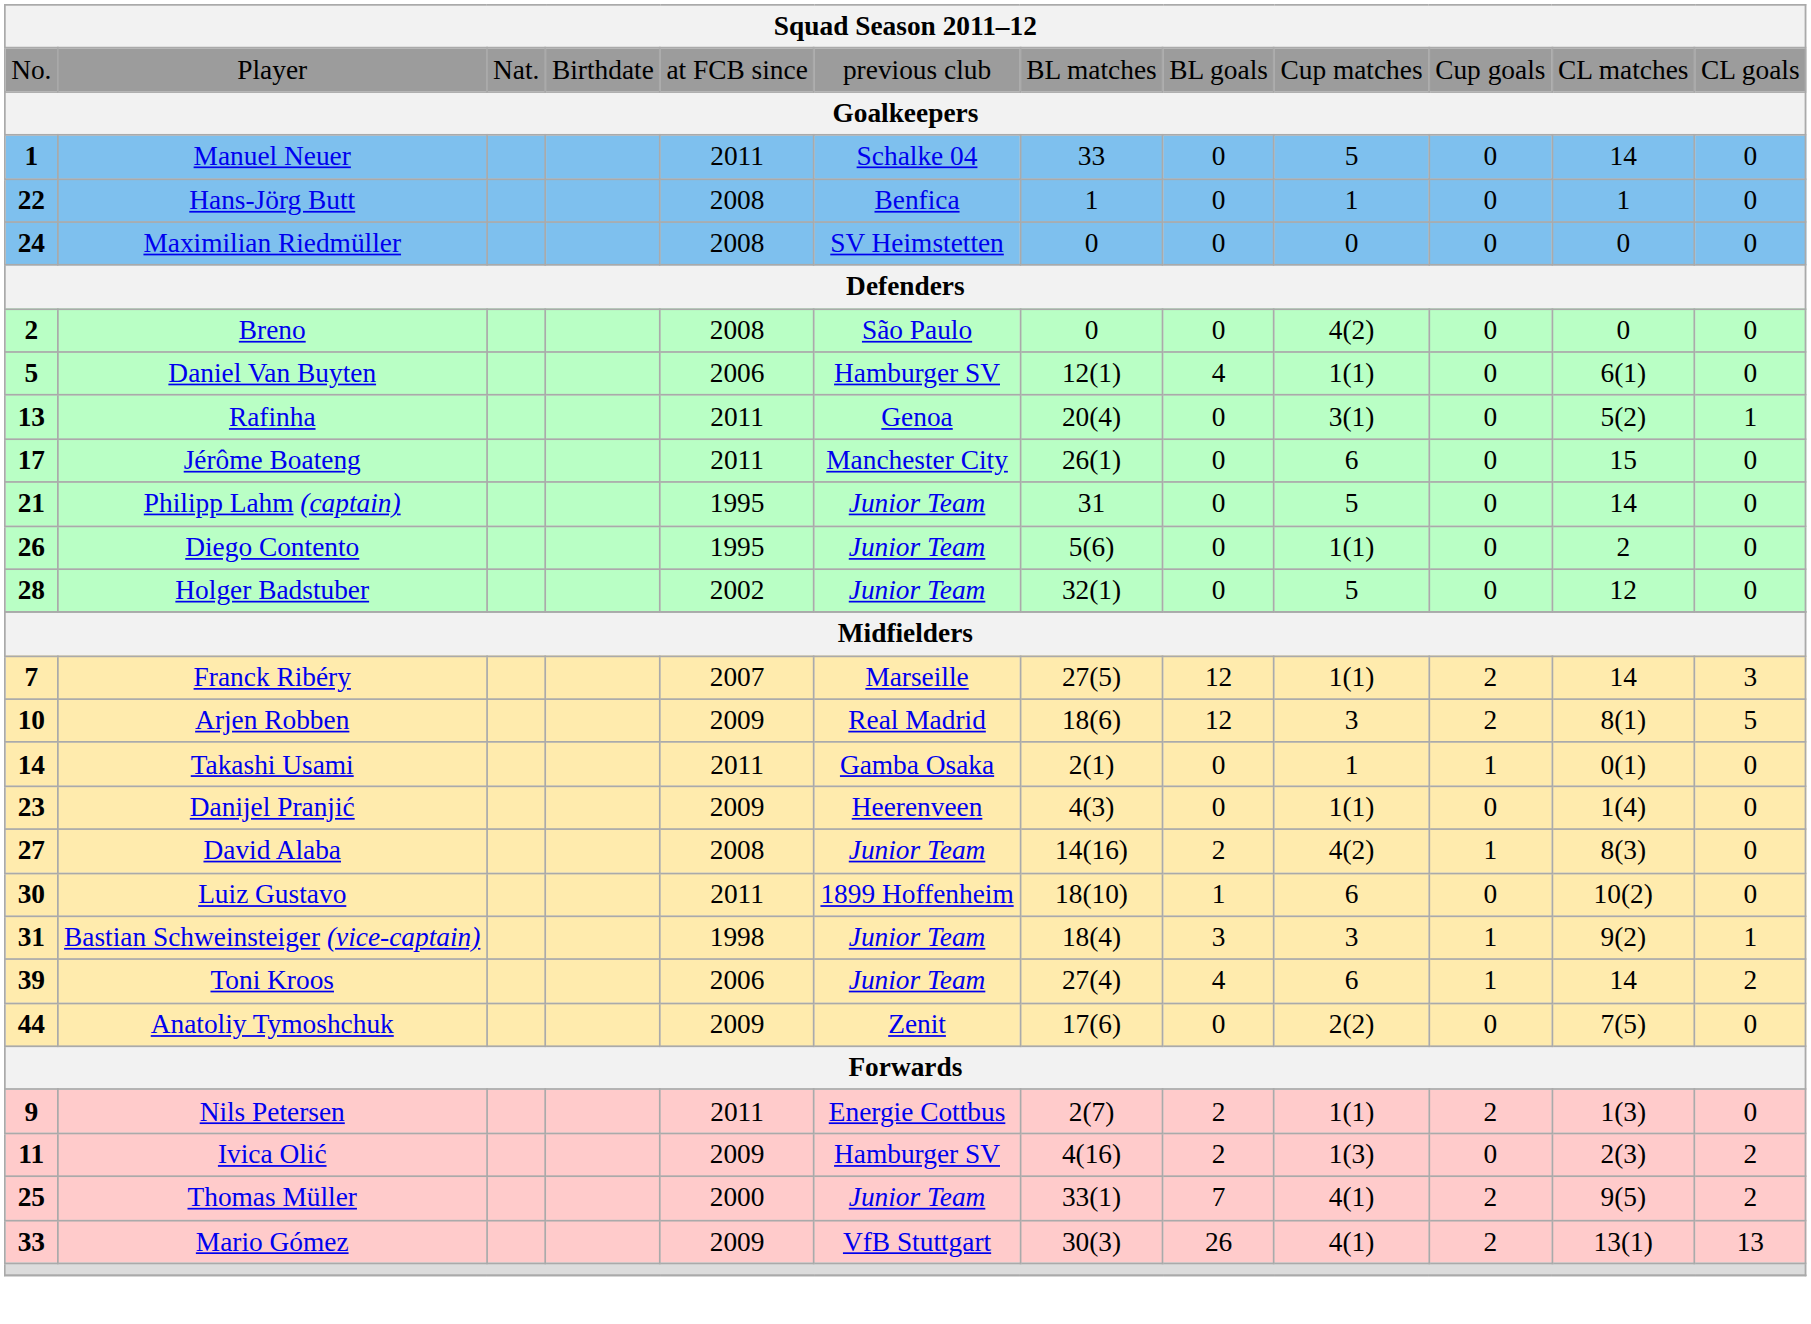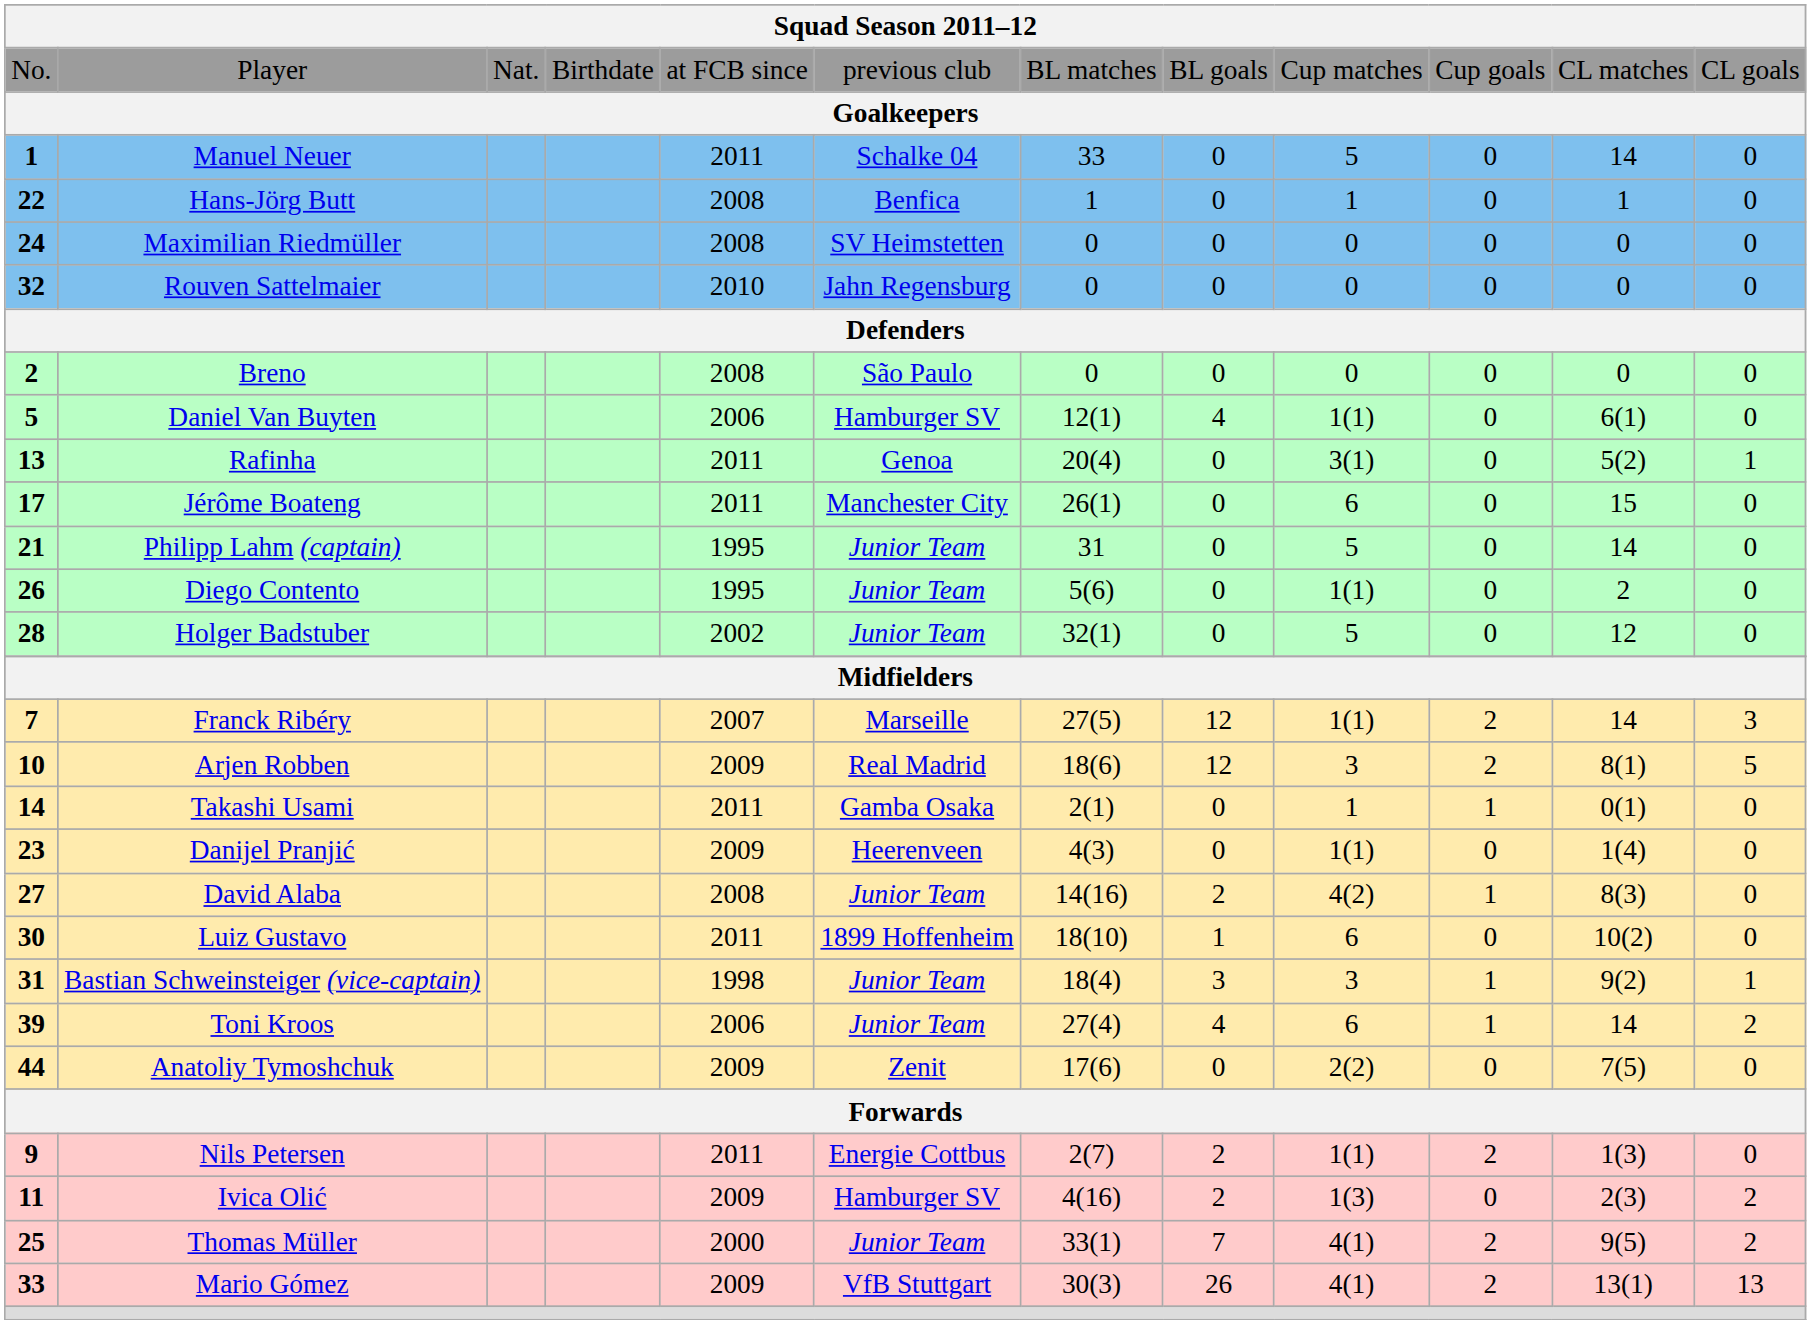 <table class="wikitable">
 <tr align="center" style="background:#DCDCDC">
 <th colspan="12">Squad Season 2011–12</th>
 </tr>
 <tr align="center" style="background:#9C9C9C">
 <td>No.</td>
 <td>Player</td>
 <td>Nat.</td>
 <td>Birthdate</td>
 <td>at FCB since</td>
 <td>previous club</td>
 <td>BL matches</td>
 <td>BL goals</td>
 <td>Cup matches</td>
 <td>Cup goals</td>
 <td>CL matches</td>
 <td>CL goals</td>
 </tr>
 <tr align="center" style="background:#DCDCDC">
 <th colspan="12">Goalkeepers</th>
 </tr>
 <tr align="center" style="background:#7EC0EE">
 <td><strong>1</strong></td>
 <td><a href='#'>Manuel Neuer</a></td>
 <td></td>
 <td></td>
 <td>2011</td>
 <td><a href='#'>Schalke 04</a></td>
 <td>33</td>
 <td>0</td>
 <td>5</td>
 <td>0</td>
 <td>14</td>
 <td>0</td>
 </tr>
 <tr align="center" style="background:#7EC0EE">
 <td><strong> 22 </strong></td>
 <td><a href='#'>Hans-Jörg Butt</a></td>
 <td></td>
 <td></td>
 <td>2008</td>
 <td><a href='#'>Benfica</a></td>
 <td>1</td>
 <td>0</td>
 <td>1</td>
 <td>0</td>
 <td>1</td>
 <td>0</td>
 </tr>
 <tr align="center" style="background:#7EC0EE">
 <td><strong>24</strong></td>
 <td><a href='#'>Maximilian Riedmüller</a></td>
 <td></td>
 <td></td>
 <td>2008</td>
 <td><a href='#'>SV Heimstetten</a></td>
 <td>0</td>
 <td>0</td>
 <td>0</td>
 <td>0</td>
 <td>0</td>
 <td>0</td>
 </tr>
+<tr align="center" style="background:#7EC0EE">
+<td><strong>32</strong></td>
+<td><a href='#'>Rouven Sattelmaier</a></td>
+<td></td>
+<td></td>
+<td>2010</td>
+<td><a href='#'>Jahn Regensburg</a></td>
+<td>0</td>
+<td>0</td>
+<td>0</td>
+<td>0</td>
+<td>0</td>
+<td>0</td>
+</tr>
 <tr align="center" style="background:#DCDCDC">
 <th colspan="12">Defenders</th>
 </tr>
 <tr align="center" style="background:#B9FFC5">
 <td><strong>2</strong></td>
 <td><a href='#'>Breno</a></td>
 <td></td>
 <td></td>
 <td>2008</td>
 <td><a href='#'>São Paulo</a></td>
 <td>0</td>
 <td>0</td>
-<td>4(2)</td>
+<td>0</td>
 <td>0</td>
 <td>0</td>
 <td>0</td>
 </tr>
 <tr align="center" style="background:#B9FFC5">
 <td><strong>5</strong></td>
 <td><a href='#'>Daniel Van Buyten</a></td>
 <td></td>
 <td></td>
 <td>2006</td>
 <td><a href='#'>Hamburger SV</a></td>
 <td>12(1)</td>
 <td>4</td>
 <td>1(1)</td>
 <td>0</td>
 <td>6(1)</td>
 <td>0</td>
 </tr>
 <tr align="center" style="background:#B9FFC5">
 <td><strong>13</strong></td>
 <td><a href='#'>Rafinha</a></td>
 <td></td>
 <td></td>
 <td>2011</td>
 <td><a href='#'>Genoa</a></td>
 <td>20(4)</td>
 <td>0</td>
 <td>3(1)</td>
 <td>0</td>
 <td>5(2)</td>
 <td>1</td>
 </tr>
 <tr align="center" style="background:#B9FFC5">
 <td><strong>17</strong></td>
 <td><a href='#'>Jérôme Boateng</a></td>
 <td></td>
 <td></td>
 <td>2011</td>
 <td><a href='#'>Manchester City</a></td>
 <td>26(1)</td>
 <td>0</td>
 <td>6</td>
 <td>0</td>
 <td>15</td>
 <td>0</td>
 </tr>
 <tr align="center" style="background:#B9FFC5">
 <td><strong>21</strong></td>
 <td><a href='#'>Philipp Lahm</a> <em><a href='#'>(captain)</a></em></td>
 <td></td>
 <td></td>
 <td>1995</td>
 <td><em><a href='#'>Junior Team</a></em></td>
 <td>31</td>
 <td>0</td>
 <td>5</td>
 <td>0</td>
 <td>14</td>
 <td>0</td>
 </tr>
 <tr align="center" style="background:#B9FFC5">
 <td><strong>26</strong></td>
 <td><a href='#'>Diego Contento</a></td>
 <td></td>
 <td></td>
 <td>1995</td>
 <td><em><a href='#'>Junior Team</a></em></td>
 <td>5(6)</td>
 <td>0</td>
 <td>1(1)</td>
 <td>0</td>
 <td>2</td>
 <td>0</td>
 </tr>
 <tr align="center" style="background:#B9FFC5">
 <td><strong>28</strong></td>
 <td><a href='#'>Holger Badstuber</a></td>
 <td></td>
 <td></td>
 <td>2002</td>
 <td><em><a href='#'>Junior Team</a></em></td>
 <td>32(1)</td>
 <td>0</td>
 <td>5</td>
 <td>0</td>
 <td>12</td>
 <td>0</td>
 </tr>
 <tr align="center" style="background:#B9FFC5">
 </tr>
 <tr align="center" style="background:#DCDCDC">
 <th colspan="12">Midfielders</th>
 </tr>
 <tr align="center" style="background:#FFEBAD">
 <td><strong>7</strong></td>
 <td><a href='#'>Franck Ribéry</a></td>
 <td></td>
 <td></td>
 <td>2007</td>
 <td><a href='#'>Marseille</a></td>
 <td>27(5)</td>
 <td>12</td>
 <td>1(1)</td>
 <td>2</td>
 <td>14</td>
 <td>3</td>
 </tr>
 <tr align="center" style="background:#FFEBAD">
 <td><strong>10</strong></td>
 <td><a href='#'>Arjen Robben</a></td>
 <td></td>
 <td></td>
 <td>2009</td>
 <td><a href='#'>Real Madrid</a></td>
 <td>18(6)</td>
 <td>12</td>
 <td>3</td>
 <td>2</td>
 <td>8(1)</td>
 <td>5</td>
 </tr>
 <tr align="center" style="background:#FFEBAD">
 <td><strong>14</strong></td>
 <td><a href='#'>Takashi Usami</a></td>
 <td></td>
 <td></td>
 <td>2011</td>
 <td><a href='#'>Gamba Osaka</a></td>
 <td>2(1)</td>
 <td>0</td>
 <td>1</td>
 <td>1</td>
 <td>0(1)</td>
 <td>0</td>
 </tr>
 <tr align="center" style="background:#FFEBAD">
 <td><strong>23</strong></td>
 <td><a href='#'>Danijel Pranjić</a></td>
 <td></td>
 <td></td>
 <td>2009</td>
 <td><a href='#'>Heerenveen</a></td>
 <td>4(3)</td>
 <td>0</td>
 <td>1(1)</td>
 <td>0</td>
 <td>1(4)</td>
 <td>0</td>
 </tr>
 <tr align="center" style="background:#FFEBAD">
 <td><strong>27</strong></td>
 <td><a href='#'>David Alaba</a></td>
 <td></td>
 <td></td>
 <td>2008</td>
 <td><em><a href='#'>Junior Team</a></em></td>
 <td>14(16)</td>
 <td>2</td>
 <td>4(2)</td>
 <td>1</td>
 <td>8(3)</td>
 <td>0</td>
 </tr>
 <tr align="center" style="background:#FFEBAD">
 <td><strong>30</strong></td>
 <td><a href='#'>Luiz Gustavo</a></td>
 <td></td>
 <td></td>
 <td>2011</td>
 <td><a href='#'>1899 Hoffenheim</a></td>
 <td>18(10)</td>
 <td>1</td>
 <td>6</td>
 <td>0</td>
 <td>10(2)</td>
 <td>0</td>
 </tr>
 <tr align="center" style="background:#FFEBAD">
 <td><strong>31</strong></td>
 <td><a href='#'>Bastian Schweinsteiger</a> <em><a href='#'>(vice-captain)</a></em></td>
 <td></td>
 <td></td>
 <td>1998</td>
 <td><em><a href='#'>Junior Team</a></em></td>
 <td>18(4)</td>
 <td>3</td>
 <td>3</td>
 <td>1</td>
 <td>9(2)</td>
 <td>1</td>
 </tr>
 <tr align="center" style="background:#FFEBAD">
 <td><strong>39</strong></td>
 <td><a href='#'>Toni Kroos</a></td>
 <td></td>
 <td></td>
 <td>2006</td>
 <td><em><a href='#'>Junior Team</a></em></td>
 <td>27(4)</td>
 <td>4</td>
 <td>6</td>
 <td>1</td>
 <td>14</td>
 <td>2</td>
 </tr>
 <tr align="center" style="background:#FFEBAD">
 <td><strong>44</strong></td>
 <td><a href='#'>Anatoliy Tymoshchuk</a></td>
 <td></td>
 <td></td>
 <td>2009</td>
 <td><a href='#'>Zenit</a></td>
 <td>17(6)</td>
 <td>0</td>
 <td>2(2)</td>
 <td>0</td>
 <td>7(5)</td>
 <td>0</td>
 </tr>
 <tr align="center" style="background:#DCDCDC">
 <th colspan="12">Forwards</th>
 </tr>
 <tr align="center" style="background:#FFCBCB">
 <td><strong>9</strong></td>
 <td><a href='#'>Nils Petersen</a></td>
 <td></td>
 <td></td>
 <td>2011</td>
 <td><a href='#'>Energie Cottbus</a></td>
 <td>2(7)</td>
 <td>2</td>
 <td>1(1)</td>
 <td>2</td>
 <td>1(3)</td>
 <td>0</td>
 </tr>
 <tr align="center" style="background:#FFCBCB">
 <td><strong>11</strong></td>
 <td><a href='#'>Ivica Olić</a></td>
 <td></td>
 <td></td>
 <td>2009</td>
 <td><a href='#'>Hamburger SV</a></td>
 <td>4(16)</td>
 <td>2</td>
 <td>1(3)</td>
 <td>0</td>
 <td>2(3)</td>
 <td>2</td>
 </tr>
 <tr align="center" style="background:#FFCBCB">
 <td><strong>25</strong></td>
 <td><a href='#'>Thomas Müller</a></td>
 <td></td>
 <td></td>
 <td>2000</td>
 <td><em><a href='#'>Junior Team</a></em></td>
 <td>33(1)</td>
 <td>7</td>
 <td>4(1)</td>
 <td>2</td>
 <td>9(5)</td>
 <td>2</td>
 </tr>
 <tr align="center" style="background:#FFCBCB">
 <td><strong>33</strong></td>
 <td><a href='#'>Mario Gómez</a></td>
 <td></td>
 <td></td>
 <td>2009</td>
 <td><a href='#'>VfB Stuttgart</a></td>
 <td>30(3)</td>
 <td>26</td>
 <td>4(1)</td>
 <td>2</td>
 <td>13(1)</td>
 <td>13</td>
 </tr>
 <tr align=left style="background:#DCDCDC">
 <td colspan="12"></td>
 </tr>
 <tr>
 </tr>
 </table>
